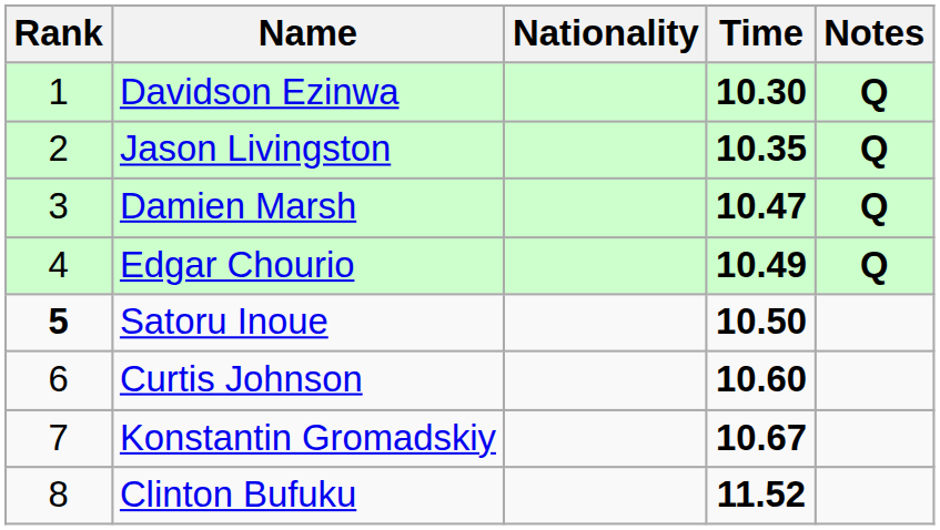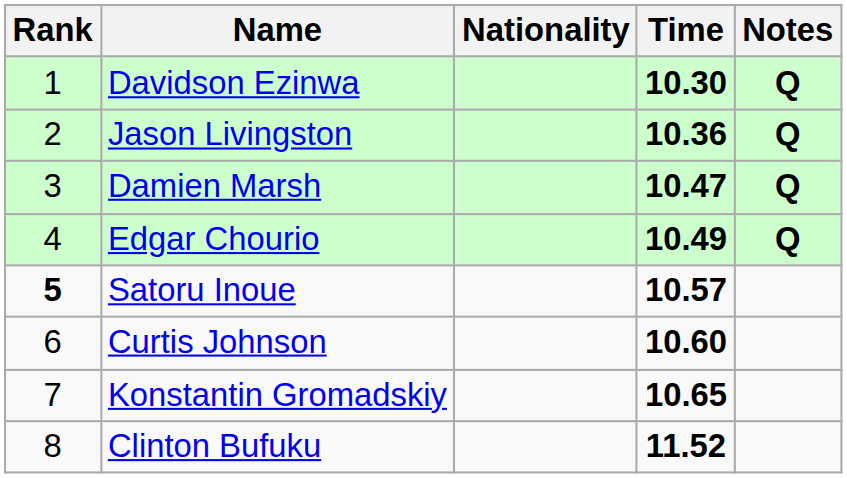 <table class="wikitable sortable" style="text-align:center">
 <tr>
 <th>Rank</th>
 <th>Name</th>
 <th>Nationality</th>
 <th>Time</th>
 <th>Notes</th>
 </tr>
 <tr bgcolor=ccffcc>
 <td>1</td>
 <td align=left><a href='#'>Davidson Ezinwa</a></td>
 <td align=left></td>
 <td><strong>10.30</strong></td>
 <td><strong>Q</strong></td>
 </tr>
 <tr bgcolor=ccffcc>
 <td>2</td>
 <td align=left><a href='#'>Jason Livingston</a></td>
 <td align=left></td>
-<td><strong>10.35</strong></td>
+<td><strong>10.36</strong></td>
 <td><strong>Q</strong></td>
 </tr>
 <tr bgcolor=ccffcc>
 <td>3</td>
 <td align=left><a href='#'>Damien Marsh</a></td>
 <td align=left></td>
 <td><strong>10.47</strong></td>
 <td><strong>Q</strong></td>
 </tr>
 <tr bgcolor=ccffcc>
 <td>4</td>
 <td align=left><a href='#'>Edgar Chourio</a></td>
 <td align=left></td>
 <td><strong>10.49</strong></td>
 <td><strong>Q</strong></td>
 </tr>
 <tr>
 <td><strong>5</strong></td>
 <td align=left><a href='#'>Satoru Inoue</a></td>
 <td align=left></td>
-<td><strong>10.50</strong></td>
+<td><strong>10.57</strong></td>
 <td></td>
 </tr>
 <tr>
 <td>6</td>
 <td align=left><a href='#'>Curtis Johnson</a></td>
 <td align=left></td>
 <td><strong>10.60</strong></td>
 <td></td>
 </tr>
 <tr>
 <td>7</td>
 <td align=left><a href='#'>Konstantin Gromadskiy</a></td>
 <td align=left></td>
-<td><strong>10.67</strong></td>
+<td><strong>10.65</strong></td>
 <td></td>
 </tr>
 <tr>
 <td>8</td>
 <td align=left><a href='#'>Clinton Bufuku</a></td>
 <td align=left></td>
 <td><strong>11.52</strong></td>
 <td></td>
 </tr>
 </table>
